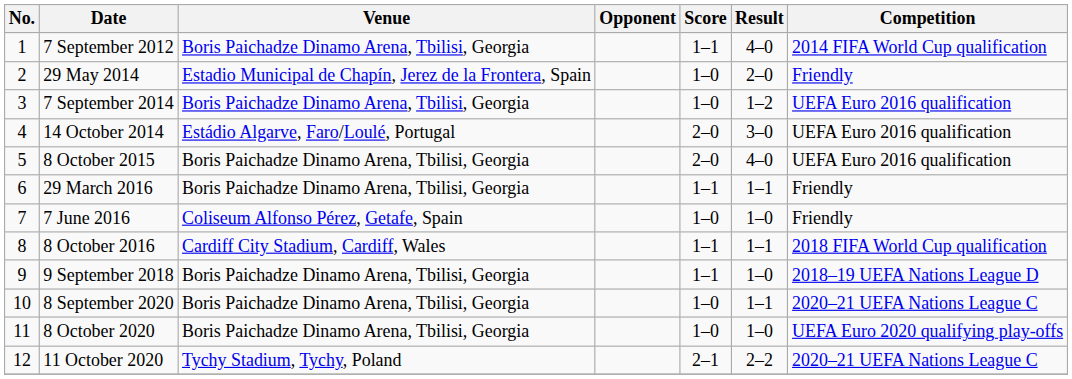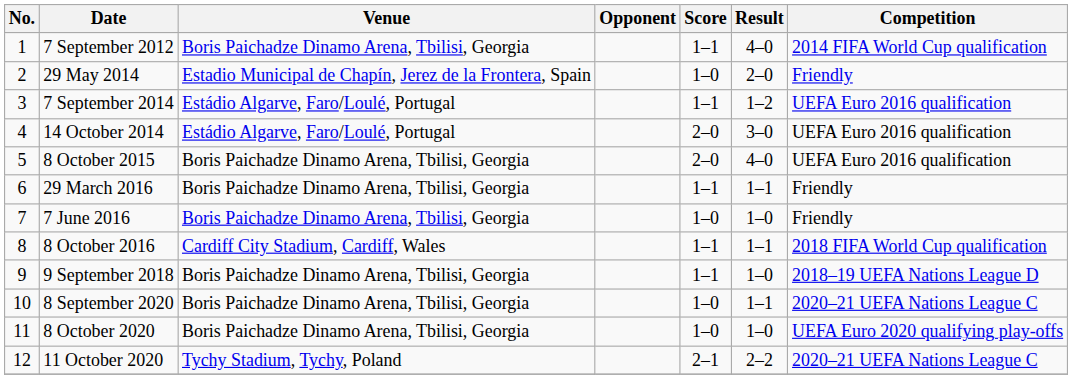 <table class="wikitable sortable">
 <tr>
 <th scope="col">No.</th>
 <th scope="col" data-sort-type="date">Date</th>
 <th scope="col">Venue</th>
 <th scope="col">Opponent</th>
 <th scope="col">Score</th>
 <th scope="col">Result</th>
 <th scope="col">Competition</th>
 </tr>
 <tr>
 <td style="text-align:center">1</td>
 <td>7 September 2012</td>
 <td><a href='#'>Boris Paichadze Dinamo Arena</a>, <a href='#'>Tbilisi</a>, Georgia</td>
 <td></td>
 <td style="text-align:center">1–1</td>
 <td style="text-align:center">4–0</td>
 <td><a href='#'>2014 FIFA World Cup qualification</a></td>
 </tr>
 <tr>
 <td style="text-align:center">2</td>
 <td>29 May 2014</td>
 <td><a href='#'>Estadio Municipal de Chapín</a>, <a href='#'>Jerez de la Frontera</a>, Spain</td>
 <td></td>
 <td style="text-align:center">1–0</td>
 <td style="text-align:center">2–0</td>
 <td><a href='#'>Friendly</a></td>
 </tr>
 <tr>
 <td style="text-align:center">3</td>
 <td>7 September 2014</td>
-<td><a href='#'>Boris Paichadze Dinamo Arena</a>, <a href='#'>Tbilisi</a>, Georgia</td>
+<td><a href='#'>Estádio Algarve</a>, <a href='#'>Faro</a>/<a href='#'>Loulé</a>, Portugal</td>
 <td></td>
-<td style="text-align:center">1–0</td>
+<td style="text-align:center">1–1</td>
 <td style="text-align:center">1–2</td>
 <td><a href='#'>UEFA Euro 2016 qualification</a></td>
 </tr>
 <tr>
 <td style="text-align:center">4</td>
 <td>14 October 2014</td>
 <td><a href='#'>Estádio Algarve</a>, <a href='#'>Faro</a>/<a href='#'>Loulé</a>, Portugal</td>
 <td></td>
 <td style="text-align:center">2–0</td>
 <td style="text-align:center">3–0</td>
 <td>UEFA Euro 2016 qualification</td>
 </tr>
 <tr>
 <td style="text-align:center">5</td>
 <td>8 October 2015</td>
 <td>Boris Paichadze Dinamo Arena, Tbilisi, Georgia</td>
 <td></td>
 <td style="text-align:center">2–0</td>
 <td style="text-align:center">4–0</td>
 <td>UEFA Euro 2016 qualification</td>
 </tr>
 <tr>
 <td style="text-align:center">6</td>
 <td>29 March 2016</td>
 <td>Boris Paichadze Dinamo Arena, Tbilisi, Georgia</td>
 <td></td>
 <td style="text-align:center">1–1</td>
 <td style="text-align:center">1–1</td>
 <td>Friendly</td>
 </tr>
 <tr>
 <td style="text-align:center">7</td>
 <td>7 June 2016</td>
-<td><a href='#'>Coliseum Alfonso Pérez</a>, <a href='#'>Getafe</a>, Spain</td>
+<td><a href='#'>Boris Paichadze Dinamo Arena</a>, <a href='#'>Tbilisi</a>, Georgia</td>
 <td></td>
 <td style="text-align:center">1–0</td>
 <td style="text-align:center">1–0</td>
 <td>Friendly</td>
 </tr>
 <tr>
 <td style="text-align:center">8</td>
 <td>8 October 2016</td>
 <td><a href='#'>Cardiff City Stadium</a>, <a href='#'>Cardiff</a>, Wales</td>
 <td></td>
 <td style="text-align:center">1–1</td>
 <td style="text-align:center">1–1</td>
 <td><a href='#'>2018 FIFA World Cup qualification</a></td>
 </tr>
 <tr>
 <td style="text-align:center">9</td>
 <td>9 September 2018</td>
 <td>Boris Paichadze Dinamo Arena, Tbilisi, Georgia</td>
 <td></td>
 <td style="text-align:center">1–1</td>
 <td style="text-align:center">1–0</td>
 <td><a href='#'>2018–19 UEFA Nations League D</a></td>
 </tr>
 <tr>
 <td style="text-align:center">10</td>
 <td>8 September 2020</td>
 <td>Boris Paichadze Dinamo Arena, Tbilisi, Georgia</td>
 <td></td>
 <td style="text-align:center">1–0</td>
 <td style="text-align:center">1–1</td>
 <td><a href='#'>2020–21 UEFA Nations League C</a></td>
 </tr>
 <tr>
 <td style="text-align:center">11</td>
 <td>8 October 2020</td>
 <td>Boris Paichadze Dinamo Arena, Tbilisi, Georgia</td>
 <td></td>
 <td style="text-align:center">1–0</td>
 <td style="text-align:center">1–0</td>
 <td><a href='#'>UEFA Euro 2020 qualifying play-offs</a></td>
 </tr>
 <tr>
 <td style="text-align:center">12</td>
 <td>11 October 2020</td>
 <td><a href='#'>Tychy Stadium</a>, <a href='#'>Tychy</a>, Poland</td>
 <td></td>
 <td style="text-align:center">2–1</td>
 <td style="text-align:center">2–2</td>
 <td><a href='#'>2020–21 UEFA Nations League C</a></td>
 </tr>
 <tr>
 </tr>
 </table>
